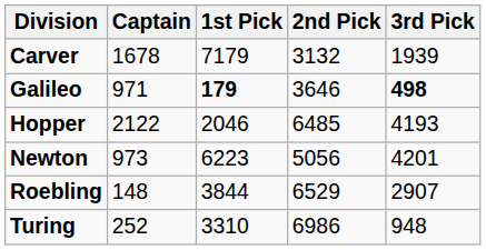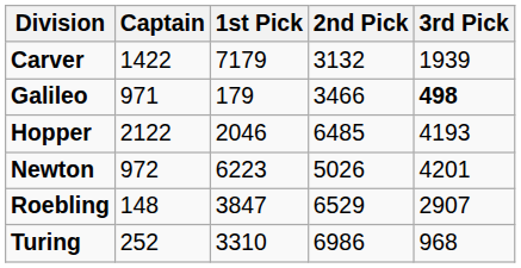 <table class="wikitable">
 <tr>
 <th><strong>Division</strong></th>
 <th>Captain</th>
 <th>1st Pick</th>
 <th>2nd Pick</th>
 <th>3rd Pick</th>
 </tr>
 <tr>
 <td><strong>Carver</strong></td>
-<td>1678</td>
+<td>1422</td>
 <td>7179</td>
 <td>3132</td>
 <td>1939</td>
 </tr>
 <tr>
 <td><strong>Galileo</strong></td>
 <td>971</td>
-<td><strong>179</strong></td>
-<td>3646</td>
+<td>179</td>
+<td>3466</td>
 <td><strong>498</strong></td>
 </tr>
 <tr>
 <td><strong>Hopper</strong></td>
 <td>2122</td>
 <td>2046</td>
 <td>6485</td>
 <td>4193</td>
 </tr>
 <tr>
 <td><strong>Newton</strong></td>
-<td>973</td>
+<td>972</td>
 <td>6223</td>
-<td>5056</td>
+<td>5026</td>
 <td>4201</td>
 </tr>
 <tr>
 <td><strong>Roebling</strong></td>
 <td>148</td>
-<td>3844</td>
+<td>3847</td>
 <td>6529</td>
 <td>2907</td>
 </tr>
 <tr>
 <td><strong>Turing</strong></td>
 <td>252</td>
 <td>3310</td>
 <td>6986</td>
-<td>948</td>
+<td>968</td>
 </tr>
 </table>
